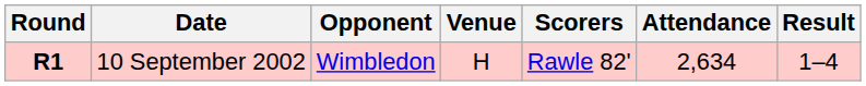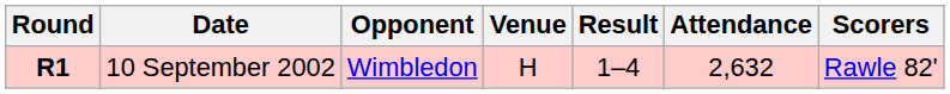 <table class="wikitable" style="text-align:center;">
 <tr>
 <th>Round</th>
 <th>Date</th>
 <th>Opponent</th>
 <th>Venue</th>
+<th>Result</th>
+<th>Attendance</th>
 <th>Scorers</th>
-<th>Attendance</th>
-<th>Result</th>
 </tr>
 <tr style="background: #FFCCCC;">
 <td><strong>R1</strong></td>
 <td>10 September 2002</td>
 <td><a href='#'>Wimbledon</a></td>
 <td>H</td>
+<td>1–4</td>
+<td>2,632</td>
 <td><a href='#'>Rawle</a> 82'</td>
-<td>2,634</td>
-<td>1–4</td>
 </tr>
 </table>
